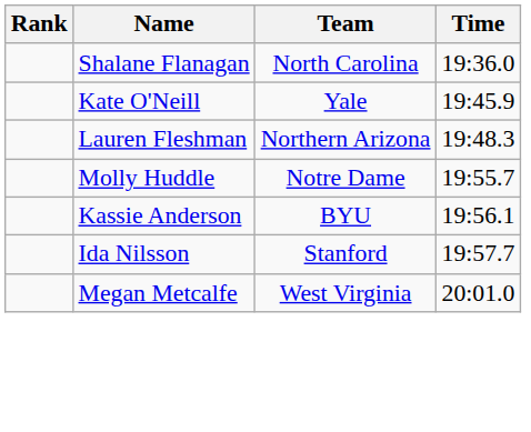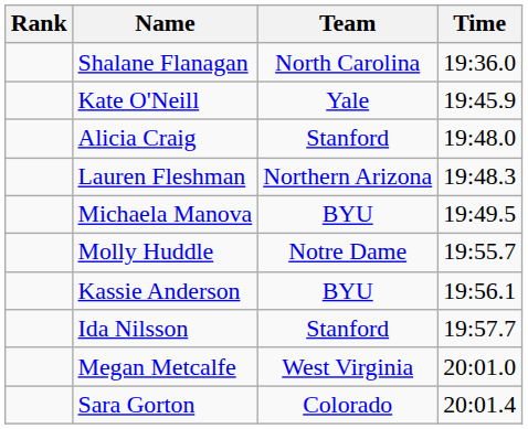 <table class="wikitable sortable" style="text-align:center">
 <tr>
 <th>Rank</th>
 <th>Name</th>
 <th>Team</th>
 <th>Time</th>
 </tr>
 <tr>
 <td></td>
 <td align=left> <a href='#'>Shalane Flanagan</a></td>
 <td><a href='#'>North Carolina</a></td>
 <td>19:36.0</td>
 </tr>
 <tr>
 <td></td>
 <td align=left> <a href='#'>Kate O'Neill</a></td>
 <td><a href='#'>Yale</a></td>
 <td>19:45.9</td>
 </tr>
 <tr>
 <td></td>
+<td align=left> <a href='#'>Alicia Craig</a></td>
+<td><a href='#'>Stanford</a></td>
+<td>19:48.0</td>
+</tr>
+<tr>
+<td></td>
 <td align=left> <a href='#'>Lauren Fleshman</a></td>
 <td><a href='#'>Northern Arizona</a></td>
 <td>19:48.3</td>
+</tr>
+<tr>
+<td></td>
+<td align=left> <a href='#'>Michaela Manova</a></td>
+<td><a href='#'>BYU</a></td>
+<td>19:49.5</td>
 </tr>
 <tr>
 <td></td>
 <td align=left> <a href='#'>Molly Huddle</a></td>
 <td><a href='#'>Notre Dame</a></td>
 <td>19:55.7</td>
 </tr>
 <tr>
 <td></td>
 <td align=left> <a href='#'>Kassie Anderson</a></td>
 <td><a href='#'>BYU</a></td>
 <td>19:56.1</td>
 </tr>
 <tr>
 <td></td>
 <td align=left> <a href='#'>Ida Nilsson</a></td>
 <td><a href='#'>Stanford</a></td>
 <td>19:57.7</td>
 </tr>
 <tr>
 <td></td>
 <td align=left> <a href='#'>Megan Metcalfe</a></td>
 <td><a href='#'>West Virginia</a></td>
 <td>20:01.0</td>
 </tr>
+<tr>
+<td></td>
+<td align=left> <a href='#'>Sara Gorton</a></td>
+<td><a href='#'>Colorado</a></td>
+<td>20:01.4</td>
+</tr>
 </table>
